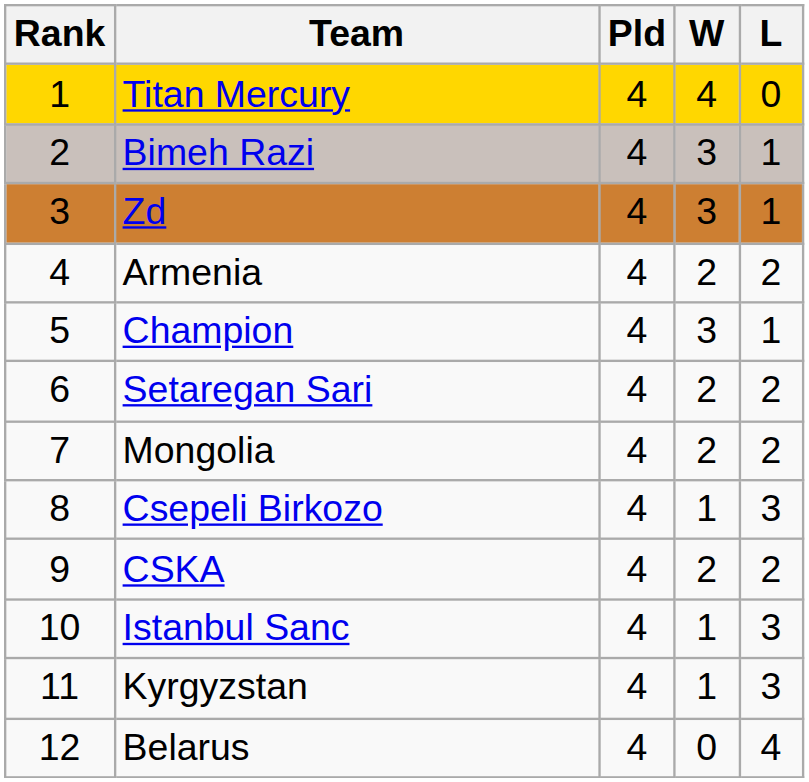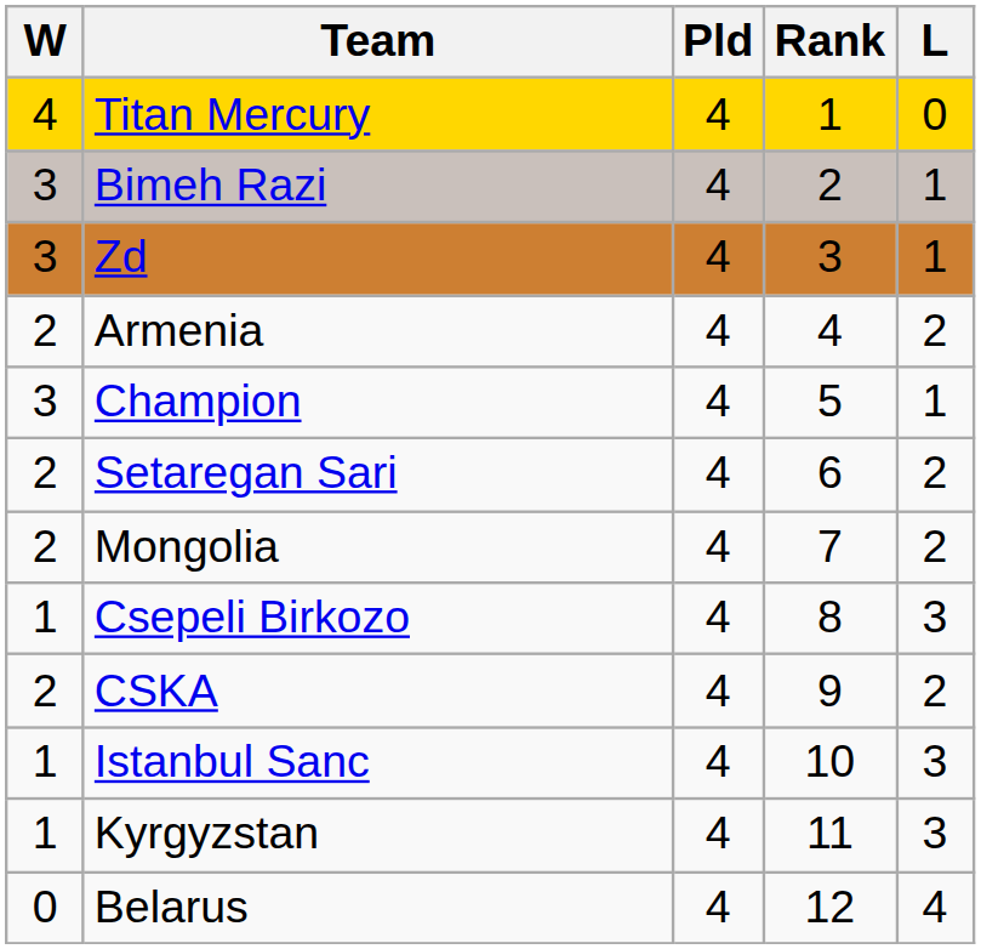 <table class="wikitable" style="text-align:center">
 <tr>
-<th>Rank</th>
+<th style="width:20px;">W</th>
 <th style="width:200px;">Team</th>
 <th style="width:20px;">Pld</th>
-<th style="width:20px;">W</th>
+<th>Rank</th>
 <th style="width:20px;">L</th>
 </tr>
 <tr style="background:gold;">
-<td>1</td>
+<td>4</td>
 <td style="text-align:left;"> <a href='#'>Titan Mercury</a></td>
 <td>4</td>
-<td>4</td>
+<td>1</td>
 <td>0</td>
 </tr>
 <tr style="background:#C9C0BB">
-<td>2</td>
+<td>3</td>
 <td style="text-align:left;"> <a href='#'>Bimeh Razi</a></td>
 <td>4</td>
-<td>3</td>
+<td>2</td>
 <td>1</td>
 </tr>
 <tr style="background:#CD7F32">
 <td>3</td>
 <td style="text-align:left;"> <a href='#'>Zd</a></td>
 <td>4</td>
 <td>3</td>
 <td>1</td>
 </tr>
 <tr>
-<td>4</td>
+<td>2</td>
 <td style="text-align:left;"> Armenia</td>
 <td>4</td>
-<td>2</td>
+<td>4</td>
 <td>2</td>
 </tr>
 <tr>
-<td>5</td>
+<td>3</td>
 <td style="text-align:left;"> <a href='#'>Champion</a></td>
 <td>4</td>
-<td>3</td>
+<td>5</td>
 <td>1</td>
 </tr>
 <tr>
-<td>6</td>
+<td>2</td>
 <td style="text-align:left;"> <a href='#'>Setaregan Sari</a></td>
 <td>4</td>
-<td>2</td>
+<td>6</td>
 <td>2</td>
 </tr>
 <tr>
-<td>7</td>
+<td>2</td>
 <td style="text-align:left;"> Mongolia</td>
 <td>4</td>
-<td>2</td>
+<td>7</td>
 <td>2</td>
 </tr>
 <tr>
-<td>8</td>
+<td>1</td>
 <td style="text-align:left;"> <a href='#'>Csepeli Birkozo</a></td>
 <td>4</td>
-<td>1</td>
+<td>8</td>
 <td>3</td>
 </tr>
 <tr>
-<td>9</td>
+<td>2</td>
 <td style="text-align:left;"> <a href='#'>CSKA</a></td>
 <td>4</td>
-<td>2</td>
+<td>9</td>
 <td>2</td>
 </tr>
 <tr>
-<td>10</td>
+<td>1</td>
 <td style="text-align:left;"> <a href='#'>Istanbul Sanc</a></td>
 <td>4</td>
-<td>1</td>
+<td>10</td>
 <td>3</td>
 </tr>
 <tr>
-<td>11</td>
+<td>1</td>
 <td style="text-align:left;"> Kyrgyzstan</td>
 <td>4</td>
-<td>1</td>
+<td>11</td>
 <td>3</td>
 </tr>
 <tr>
-<td>12</td>
+<td>0</td>
 <td style="text-align:left;"> Belarus</td>
 <td>4</td>
-<td>0</td>
+<td>12</td>
 <td>4</td>
 </tr>
 </table>
